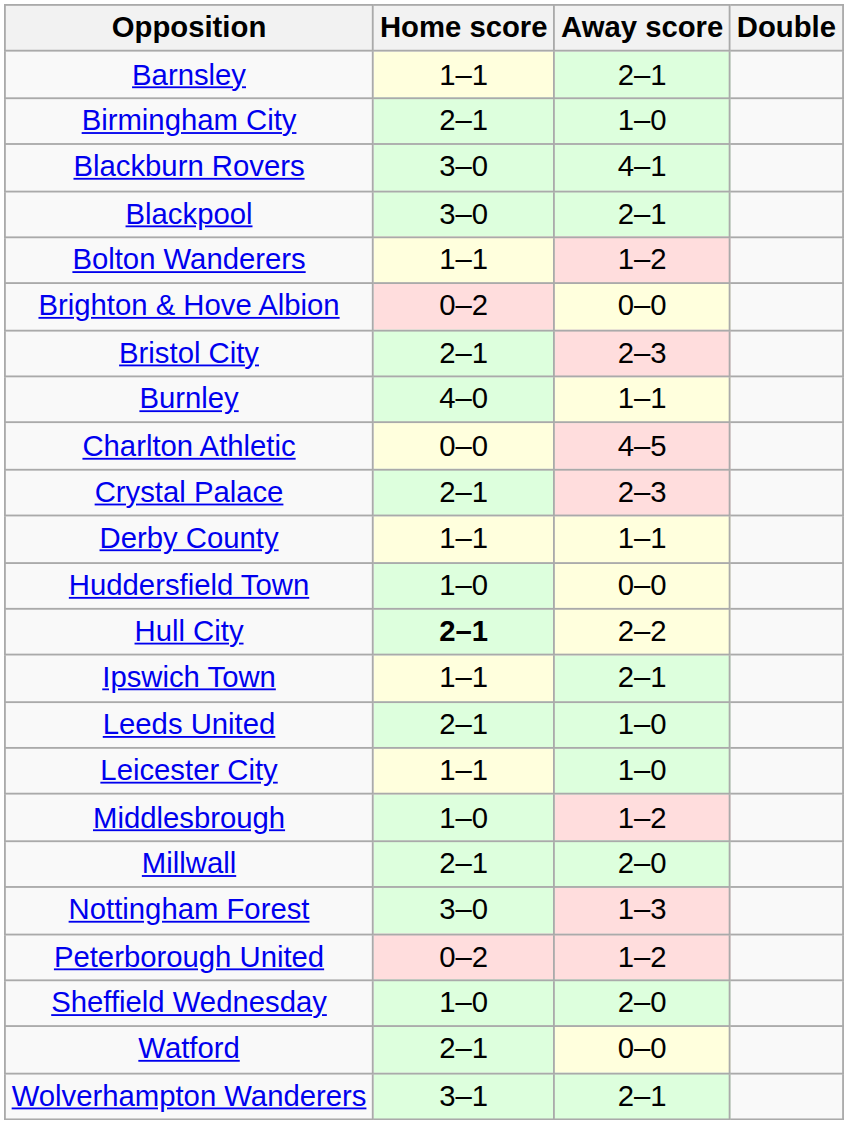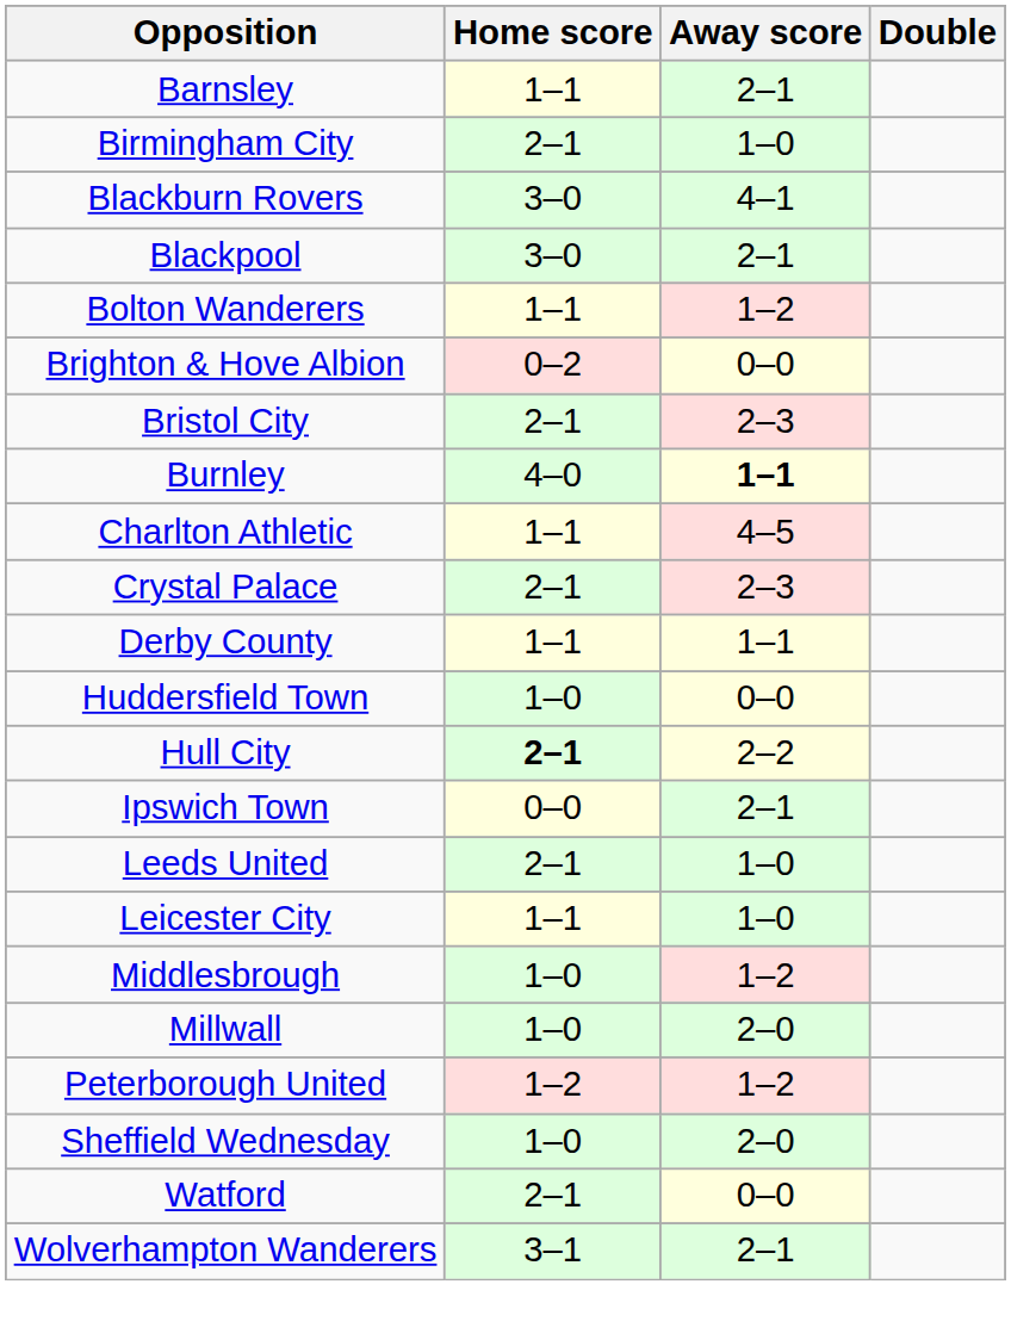 <table class="wikitable" style="text-align: center;">
 <tr>
 <th>Opposition</th>
 <th>Home score</th>
 <th>Away score</th>
 <th>Double</th>
 </tr>
 <tr>
 <td><a href='#'>Barnsley</a></td>
 <td style="background:#ffd;">1–1</td>
 <td style="background:#dfd;">2–1</td>
 <td></td>
 </tr>
 <tr>
 <td><a href='#'>Birmingham City</a></td>
 <td style="background:#dfd;">2–1</td>
 <td style="background:#dfd;">1–0</td>
 <td></td>
 </tr>
 <tr>
 <td><a href='#'>Blackburn Rovers</a></td>
 <td style="background:#dfd;">3–0</td>
 <td style="background:#dfd;">4–1</td>
 <td></td>
 </tr>
 <tr>
 <td><a href='#'>Blackpool</a></td>
 <td style="background:#dfd;">3–0</td>
 <td style="background:#dfd;">2–1</td>
 <td></td>
 </tr>
 <tr>
 <td><a href='#'>Bolton Wanderers</a></td>
 <td style="background:#ffd;">1–1</td>
 <td style="background:#fdd;">1–2</td>
 <td></td>
 </tr>
 <tr>
 <td><a href='#'>Brighton & Hove Albion</a></td>
 <td style="background:#fdd;">0–2</td>
 <td style="background:#ffd;">0–0</td>
 <td></td>
 </tr>
 <tr>
 <td><a href='#'>Bristol City</a></td>
 <td style="background:#dfd;">2–1</td>
 <td style="background:#fdd;">2–3</td>
 <td></td>
 </tr>
 <tr>
 <td><a href='#'>Burnley</a></td>
 <td style="background:#dfd;">4–0</td>
-<td style="background:#ffd;">1–1</td>
+<td style="background:#ffd;"><strong>1–1</strong></td>
 <td></td>
 </tr>
 <tr>
 <td><a href='#'>Charlton Athletic</a></td>
-<td style="background:#ffd;">0–0</td>
+<td style="background:#ffd;">1–1</td>
 <td style="background:#fdd;">4–5</td>
 <td></td>
 </tr>
 <tr>
 <td><a href='#'>Crystal Palace</a></td>
 <td style="background:#dfd;">2–1</td>
 <td style="background:#fdd;">2–3</td>
 <td></td>
 </tr>
 <tr>
 <td><a href='#'>Derby County</a></td>
 <td style="background:#ffd;">1–1</td>
 <td style="background:#ffd;">1–1</td>
 <td></td>
 </tr>
 <tr>
 <td><a href='#'>Huddersfield Town</a></td>
 <td style="background:#dfd;">1–0</td>
 <td style="background:#ffd;">0–0</td>
 <td></td>
 </tr>
 <tr>
 <td><a href='#'>Hull City</a></td>
 <td style="background:#dfd;"><strong>2–1</strong></td>
 <td style="background:#ffd;">2–2</td>
 <td></td>
 </tr>
 <tr>
 <td><a href='#'>Ipswich Town</a></td>
-<td style="background:#ffd;">1–1</td>
+<td style="background:#ffd;">0–0</td>
 <td style="background:#dfd;">2–1</td>
 <td></td>
 </tr>
 <tr>
 <td><a href='#'>Leeds United</a></td>
 <td style="background:#dfd;">2–1</td>
 <td style="background:#dfd;">1–0</td>
 <td></td>
 </tr>
 <tr>
 <td><a href='#'>Leicester City</a></td>
 <td style="background:#ffd;">1–1</td>
 <td style="background:#dfd;">1–0</td>
 <td></td>
 </tr>
 <tr>
 <td><a href='#'>Middlesbrough</a></td>
 <td style="background:#dfd;">1–0</td>
 <td style="background:#fdd;">1–2</td>
 <td></td>
 </tr>
 <tr>
 <td><a href='#'>Millwall</a></td>
-<td style="background:#dfd;">2–1</td>
+<td style="background:#dfd;">1–0</td>
 <td style="background:#dfd;">2–0</td>
 <td></td>
 </tr>
 <tr>
-<td><a href='#'>Nottingham Forest</a></td>
-<td style="background:#dfd;">3–0</td>
-<td style="background:#fdd;">1–3</td>
-<td></td>
-</tr>
-<tr>
 <td><a href='#'>Peterborough United</a></td>
-<td style="background:#fdd;">0–2</td>
+<td style="background:#fdd;">1–2</td>
 <td style="background:#fdd;">1–2</td>
 <td></td>
 </tr>
 <tr>
 <td><a href='#'>Sheffield Wednesday</a></td>
 <td style="background:#dfd;">1–0</td>
 <td style="background:#dfd;">2–0</td>
 <td></td>
 </tr>
 <tr>
 <td><a href='#'>Watford</a></td>
 <td style="background:#dfd;">2–1</td>
 <td style="background:#ffd;">0–0</td>
 <td></td>
 </tr>
 <tr>
 <td><a href='#'>Wolverhampton Wanderers</a></td>
 <td style="background:#dfd;">3–1</td>
 <td style="background:#dfd;">2–1</td>
 <td></td>
 </tr>
 </table>
